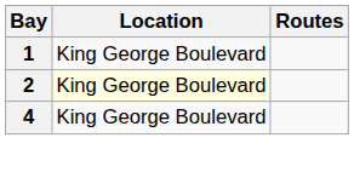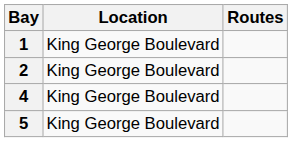 <table class="wikitable">
 <tr>
 <th>Bay</th>
 <th>Location</th>
 <th scope="col">Routes</th>
 </tr>
 <tr>
 <th>1</th>
 <td>King George Boulevard<br></td>
 <td></td>
 </tr>
 <tr>
 <th>2</th>
-<td style="background: lightyellow;">King George Boulevard<br></td>
+<td>King George Boulevard<br></td>
 <td></td>
 </tr>
 <tr>
 <th>4</th>
 <td>King George Boulevard<br></td>
 <td></td>
 </tr>
+<tr>
+<th>5</th>
+<td>King George Boulevard<br></td>
+<td></td>
+</tr>
 </table>
